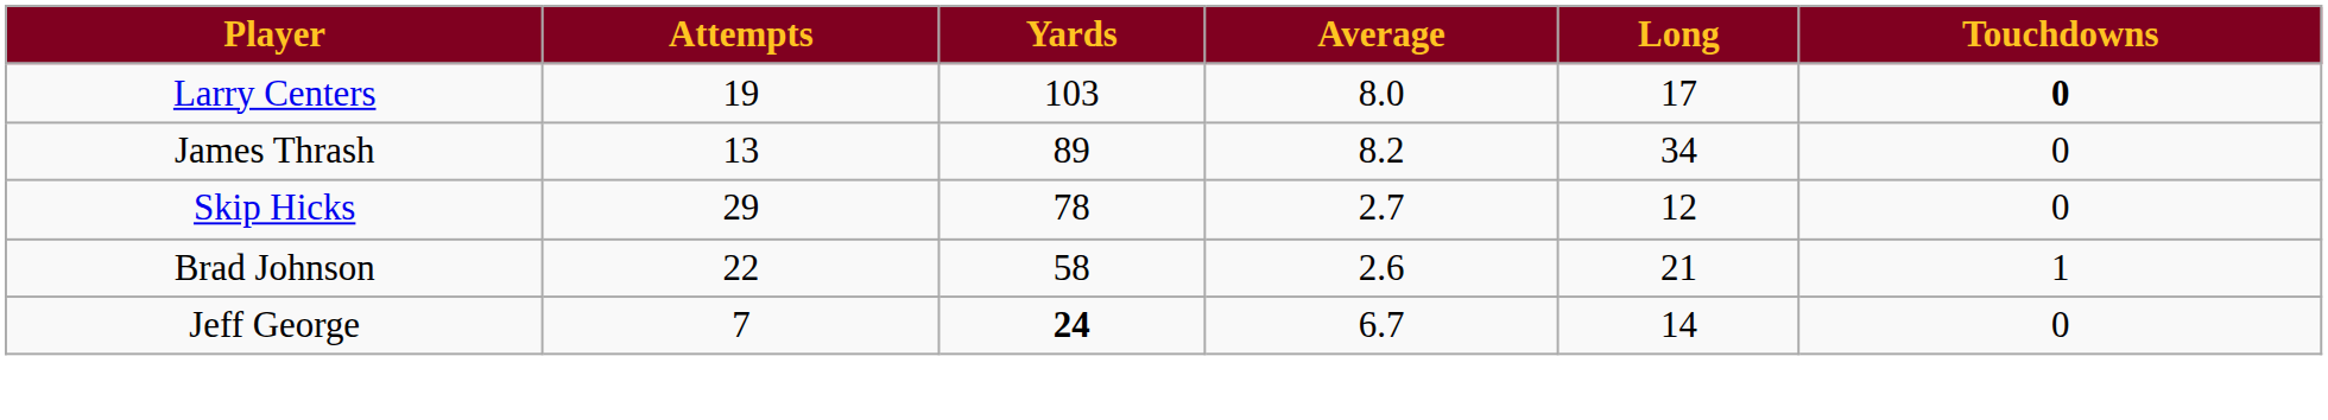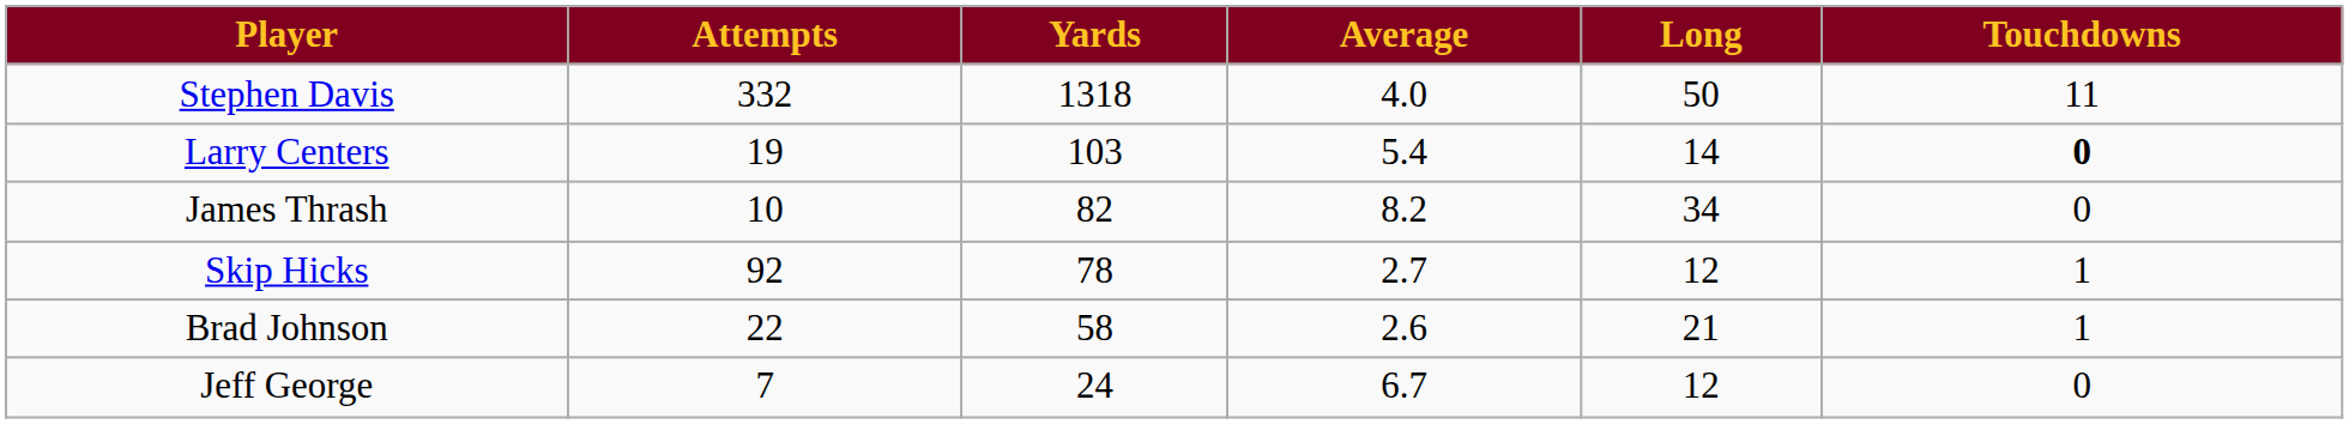 <table class="wikitable" style="width:80%;">
 <tr style="text-align:center; background:#800020; color:#ffc322;">
 <td><strong>Player</strong></td>
 <td><strong>Attempts</strong></td>
 <td><strong>Yards</strong></td>
 <td><strong>Average</strong></td>
 <td><strong>Long</strong></td>
 <td><strong>Touchdowns</strong></td>
 </tr>
 <tr style="text-align:center;" bgcolor="">
+<td><a href='#'>Stephen Davis</a></td>
+<td>332</td>
+<td>1318</td>
+<td>4.0</td>
+<td>50</td>
+<td>11</td>
+</tr>
+<tr style="text-align:center;" bgcolor="">
 <td><a href='#'>Larry Centers</a></td>
 <td>19</td>
 <td>103</td>
-<td>8.0</td>
-<td>17</td>
+<td>5.4</td>
+<td>14</td>
 <td><strong>0</strong></td>
 </tr>
 <tr style="text-align:center;" bgcolor="">
 <td>James Thrash</td>
-<td>13</td>
-<td>89</td>
+<td>10</td>
+<td>82</td>
 <td>8.2</td>
 <td>34</td>
 <td>0</td>
 </tr>
 <tr style="text-align:center;" bgcolor="">
 <td><a href='#'>Skip Hicks</a></td>
-<td>29</td>
+<td>92</td>
 <td>78</td>
 <td>2.7</td>
 <td>12</td>
-<td>0</td>
+<td>1</td>
 </tr>
 <tr style="text-align:center;" bgcolor="">
 <td>Brad Johnson</td>
 <td>22</td>
 <td>58</td>
 <td>2.6</td>
 <td>21</td>
 <td>1</td>
 </tr>
 <tr style="text-align:center;" bgcolor="">
 <td>Jeff George</td>
 <td>7</td>
-<td><strong>24</strong></td>
+<td>24</td>
 <td>6.7</td>
-<td>14</td>
+<td>12</td>
 <td>0</td>
 </tr>
 </table>
